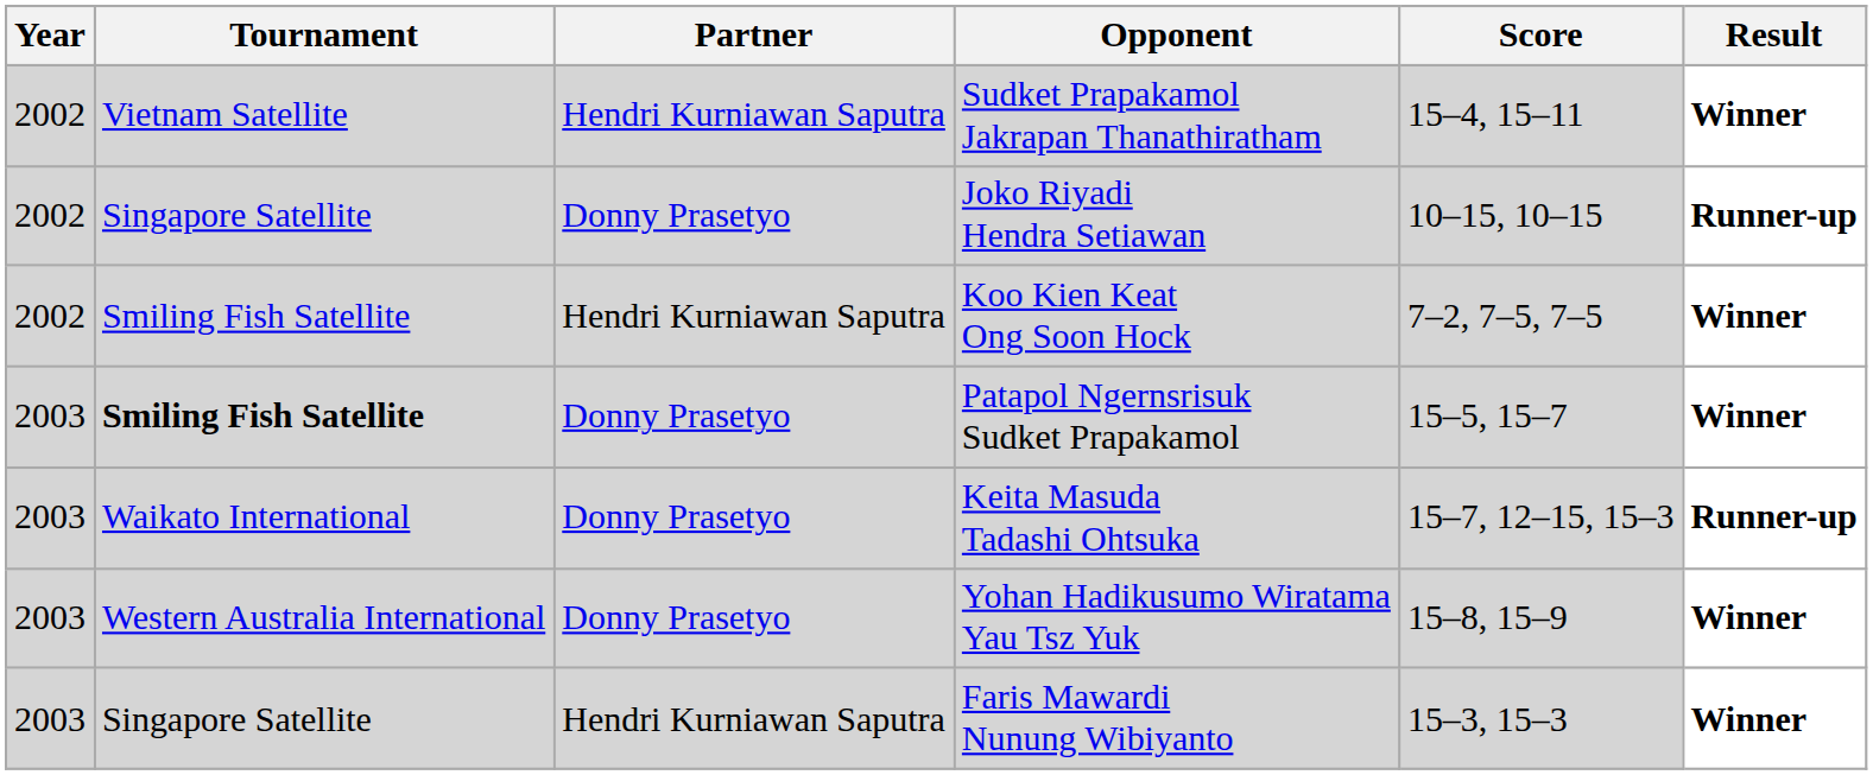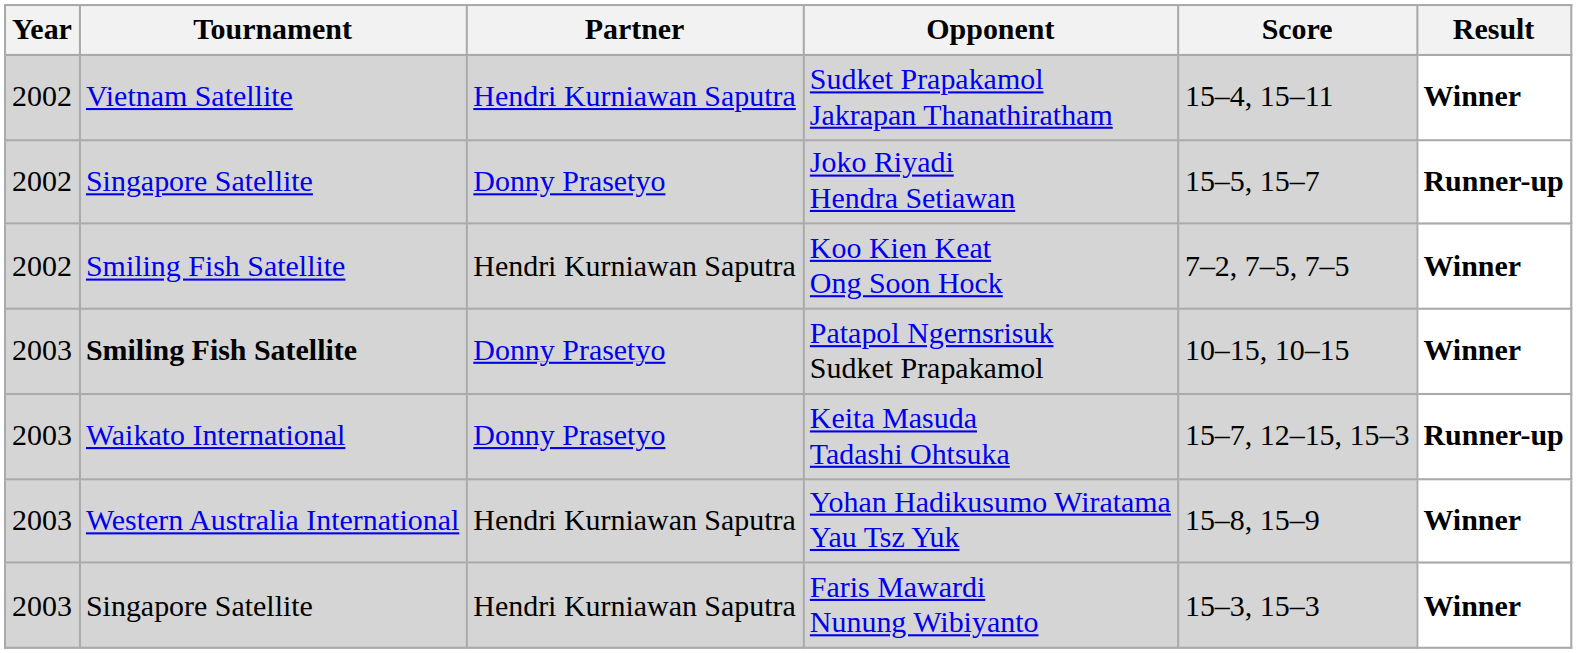 <table class="sortable wikitable" style="font-size: 90%;">
 <tr>
 <th>Year</th>
 <th>Tournament</th>
 <th>Partner</th>
 <th>Opponent</th>
 <th>Score</th>
 <th>Result</th>
 </tr>
 <tr style="background:#D5D5D5">
 <td align="center">2002</td>
 <td align="left"><a href='#'>Vietnam Satellite</a></td>
 <td align="left"> <a href='#'>Hendri Kurniawan Saputra</a></td>
 <td align="left"> <a href='#'>Sudket Prapakamol</a><br> <a href='#'>Jakrapan Thanathiratham</a></td>
 <td align="left">15–4, 15–11</td>
 <td style="text-align:left; background:white"> <strong>Winner</strong></td>
 </tr>
 <tr style="background:#D5D5D5">
 <td align="center">2002</td>
 <td align="left"><a href='#'>Singapore Satellite</a></td>
 <td align="left"> <a href='#'>Donny Prasetyo</a></td>
 <td align="left"> <a href='#'>Joko Riyadi</a><br> <a href='#'>Hendra Setiawan</a></td>
-<td align="left">10–15, 10–15</td>
+<td align="left">15–5, 15–7</td>
 <td style="text-align:left; background:white"> <strong>Runner-up</strong></td>
 </tr>
 <tr style="background:#D5D5D5">
 <td align="center">2002</td>
 <td align="left"><a href='#'>Smiling Fish Satellite</a></td>
 <td align="left"> Hendri Kurniawan Saputra</td>
 <td align="left"> <a href='#'>Koo Kien Keat</a><br> <a href='#'>Ong Soon Hock</a></td>
 <td align="left">7–2, 7–5, 7–5</td>
 <td style="text-align:left; background:white"> <strong>Winner</strong></td>
 </tr>
 <tr style="background:#D5D5D5">
 <td align="center">2003</td>
 <td align="left"><strong>Smiling Fish Satellite</strong></td>
 <td align="left"> <a href='#'>Donny Prasetyo</a></td>
 <td align="left"> <a href='#'>Patapol Ngernsrisuk</a><br> Sudket Prapakamol</td>
-<td align="left">15–5, 15–7</td>
+<td align="left">10–15, 10–15</td>
 <td style="text-align:left; background:white"> <strong>Winner</strong></td>
 </tr>
 <tr style="background:#D5D5D5">
 <td align="center">2003</td>
 <td align="left"><a href='#'>Waikato International</a></td>
 <td align="left"> <a href='#'>Donny Prasetyo</a></td>
 <td align="left"> <a href='#'>Keita Masuda</a><br> <a href='#'>Tadashi Ohtsuka</a></td>
 <td align="left">15–7, 12–15, 15–3</td>
 <td style="text-align:left; background:white"> <strong>Runner-up</strong></td>
 </tr>
 <tr style="background:#D5D5D5">
 <td align="center">2003</td>
 <td align="left"><a href='#'>Western Australia International</a></td>
-<td align="left"> <a href='#'>Donny Prasetyo</a></td>
+<td align="left"> Hendri Kurniawan Saputra</td>
 <td align="left"> <a href='#'>Yohan Hadikusumo Wiratama</a><br> <a href='#'>Yau Tsz Yuk</a></td>
 <td align="left">15–8, 15–9</td>
 <td style="text-align:left; background:white"> <strong>Winner</strong></td>
 </tr>
 <tr style="background:#D5D5D5">
 <td align="center">2003</td>
 <td align="left">Singapore Satellite</td>
 <td align="left"> Hendri Kurniawan Saputra</td>
 <td align="left"> <a href='#'>Faris Mawardi</a><br> <a href='#'>Nunung Wibiyanto</a></td>
 <td align="left">15–3, 15–3</td>
 <td style="text-align:left; background:white"> <strong>Winner</strong></td>
 </tr>
 </table>
